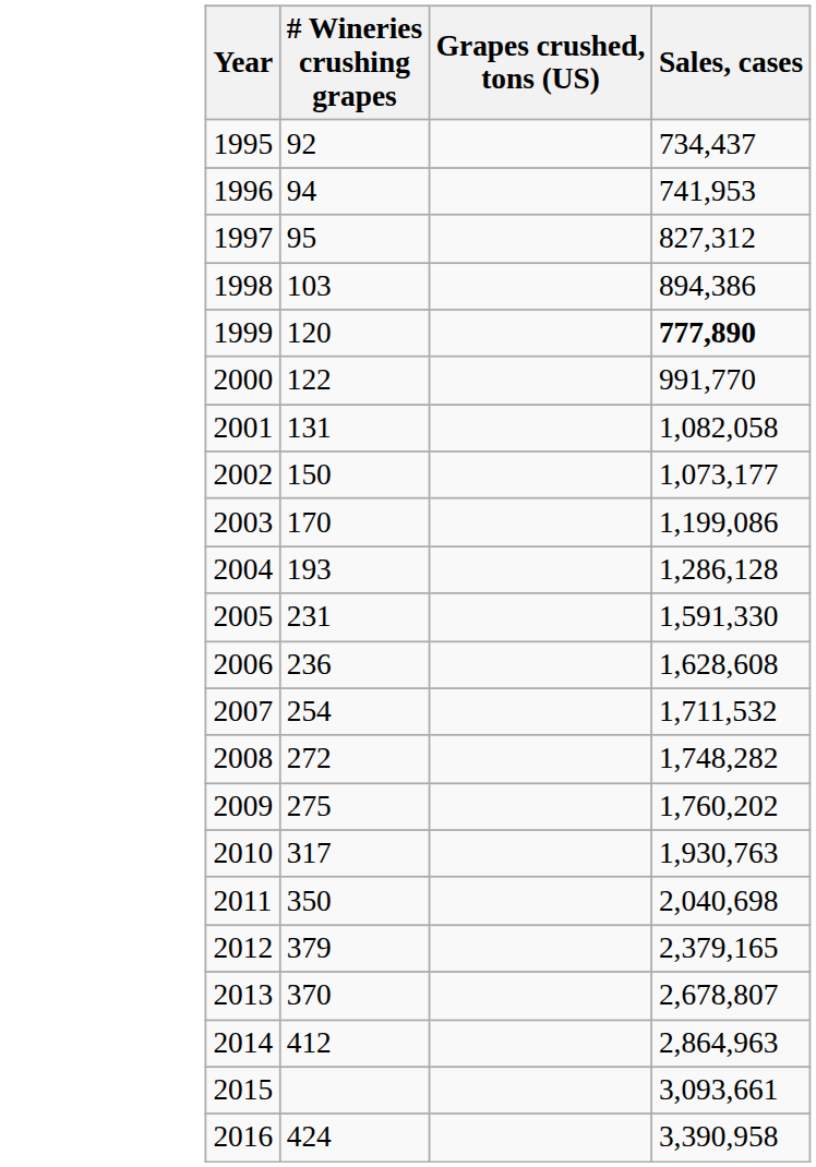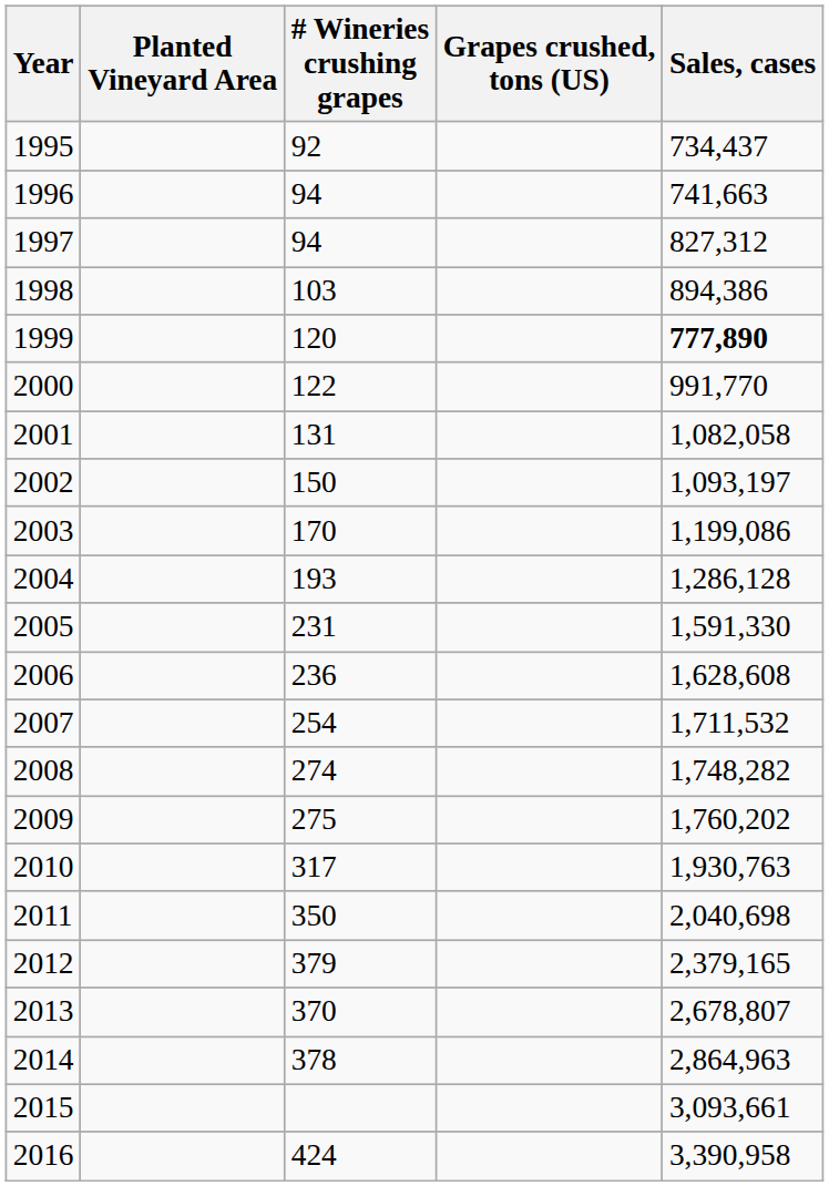 <table class="wikitable" align="right">
 <tr>
 <th>Year</th>
+<th>Planted<br>Vineyard Area</th>
 <th># Wineries<br>crushing<br>grapes</th>
 <th>Grapes crushed,<br>tons (US)</th>
 <th>Sales, cases</th>
 </tr>
 <tr>
 <td>1995</td>
+<td></td>
 <td>92</td>
 <td></td>
 <td>734,437</td>
 </tr>
 <tr>
 <td>1996</td>
+<td></td>
 <td>94</td>
 <td></td>
-<td>741,953</td>
+<td>741,663</td>
 </tr>
 <tr>
 <td>1997</td>
-<td>95</td>
+<td></td>
+<td>94</td>
 <td></td>
 <td>827,312</td>
 </tr>
 <tr>
 <td>1998</td>
+<td></td>
 <td>103</td>
 <td></td>
 <td>894,386</td>
 </tr>
 <tr>
 <td>1999</td>
+<td></td>
 <td>120</td>
 <td></td>
 <td><strong>777,890</strong></td>
 </tr>
 <tr>
 <td>2000</td>
+<td></td>
 <td>122</td>
 <td></td>
 <td>991,770</td>
 </tr>
 <tr>
 <td>2001</td>
+<td></td>
 <td>131</td>
 <td></td>
 <td>1,082,058</td>
 </tr>
 <tr>
 <td>2002</td>
+<td></td>
 <td>150</td>
 <td></td>
-<td>1,073,177</td>
+<td>1,093,197</td>
 </tr>
 <tr>
 <td>2003</td>
+<td></td>
 <td>170</td>
 <td></td>
 <td>1,199,086</td>
 </tr>
 <tr>
 <td>2004</td>
+<td></td>
 <td>193</td>
 <td></td>
 <td>1,286,128</td>
 </tr>
 <tr>
 <td>2005</td>
+<td></td>
 <td>231</td>
 <td></td>
 <td>1,591,330</td>
 </tr>
 <tr>
 <td>2006</td>
+<td></td>
 <td>236</td>
 <td></td>
 <td>1,628,608</td>
 </tr>
 <tr>
 <td>2007</td>
+<td></td>
 <td>254</td>
 <td></td>
 <td>1,711,532</td>
 </tr>
 <tr>
 <td>2008</td>
-<td>272</td>
+<td></td>
+<td>274</td>
 <td></td>
 <td>1,748,282</td>
 </tr>
 <tr>
 <td>2009</td>
+<td></td>
 <td>275</td>
 <td></td>
 <td>1,760,202</td>
 </tr>
 <tr>
 <td>2010</td>
+<td></td>
 <td>317</td>
 <td></td>
 <td>1,930,763</td>
 </tr>
 <tr>
 <td>2011</td>
+<td></td>
 <td>350</td>
 <td></td>
 <td>2,040,698</td>
 </tr>
 <tr>
 <td>2012</td>
+<td></td>
 <td>379</td>
 <td></td>
 <td>2,379,165</td>
 </tr>
 <tr>
 <td>2013</td>
+<td></td>
 <td>370</td>
 <td></td>
 <td>2,678,807</td>
 </tr>
 <tr>
 <td>2014</td>
-<td>412</td>
+<td></td>
+<td>378</td>
 <td></td>
 <td>2,864,963</td>
 </tr>
 <tr>
 <td>2015</td>
 <td></td>
 <td></td>
+<td></td>
 <td>3,093,661</td>
 </tr>
 <tr>
 <td>2016</td>
+<td></td>
 <td>424</td>
 <td></td>
 <td>3,390,958</td>
 </tr>
 </table>
